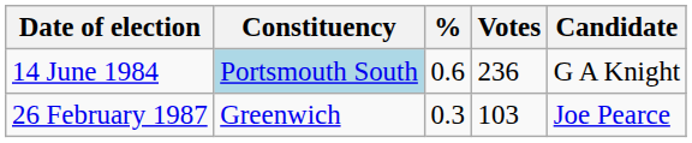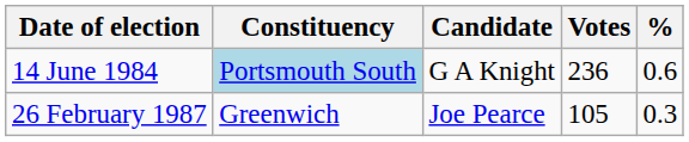 <table class="wikitable sortable">
 <tr>
 <th>Date of election</th>
 <th>Constituency</th>
+<th>Candidate</th>
+<th>Votes</th>
 <th>%</th>
-<th>Votes</th>
-<th>Candidate</th>
 </tr>
 <tr>
 <td><a href='#'>14 June 1984</a></td>
 <td style="background: lightblue;"><a href='#'>Portsmouth South</a></td>
+<td>G A Knight</td>
+<td>236</td>
 <td>0.6</td>
-<td>236</td>
-<td>G A Knight</td>
 </tr>
 <tr>
 <td><a href='#'>26 February 1987</a></td>
 <td><a href='#'>Greenwich</a></td>
+<td><a href='#'>Joe Pearce</a></td>
+<td>105</td>
 <td>0.3</td>
-<td>103</td>
-<td><a href='#'>Joe Pearce</a></td>
 </tr>
 </table>
